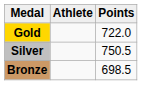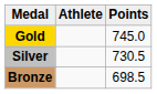 <table class=wikitable style="text-align:center">
 <tr bgcolor="#efefef">
 <td><strong>Medal</strong></td>
 <td><strong>Athlete</strong></td>
 <td><strong>Points</strong></td>
 </tr>
 <tr>
 <td bgcolor="gold"><strong>Gold</strong></td>
 <td align=left></td>
-<td>722.0</td>
+<td>745.0</td>
 </tr>
 <tr>
 <td bgcolor="silver"><strong>Silver</strong></td>
 <td align=left></td>
-<td>750.5</td>
+<td>730.5</td>
 </tr>
 <tr>
 <td bgcolor="CC9966"><strong>Bronze</strong></td>
 <td align=left></td>
 <td>698.5</td>
 </tr>
 </table>
